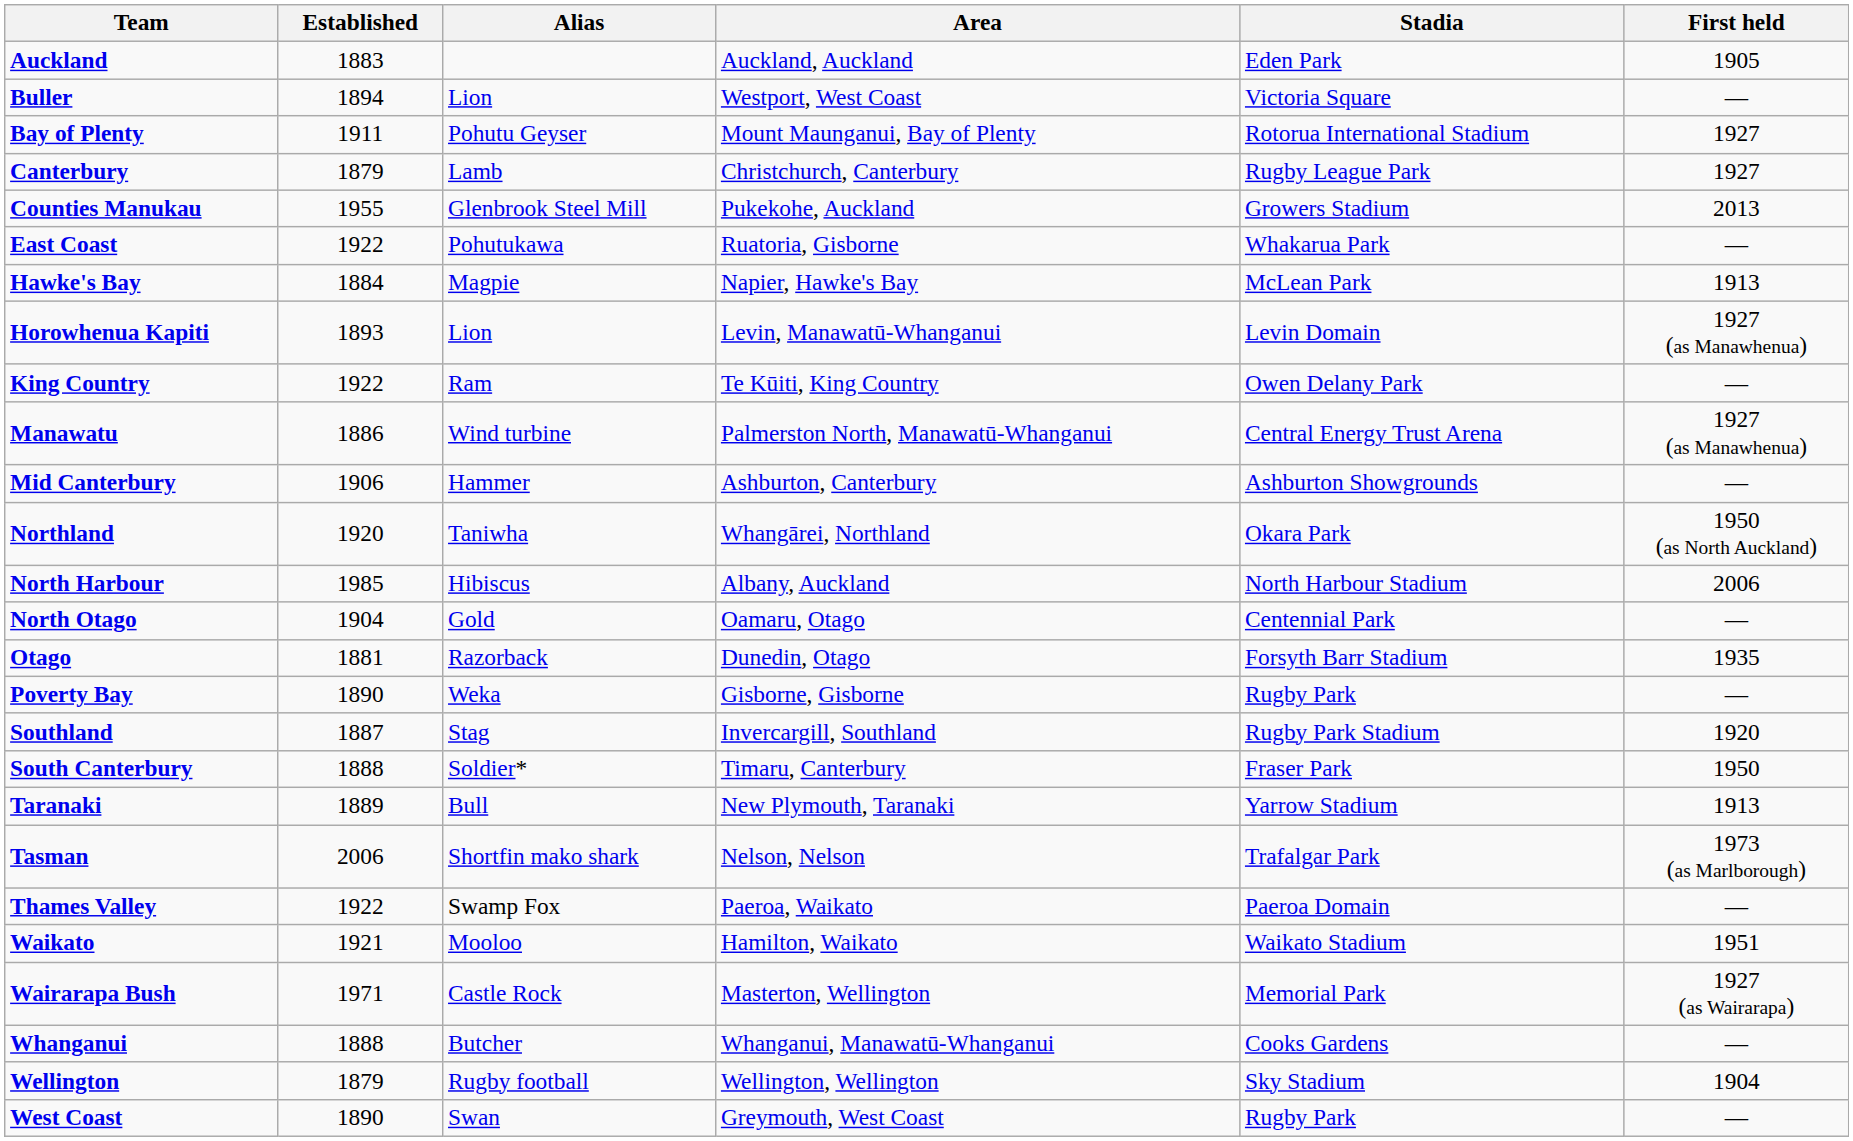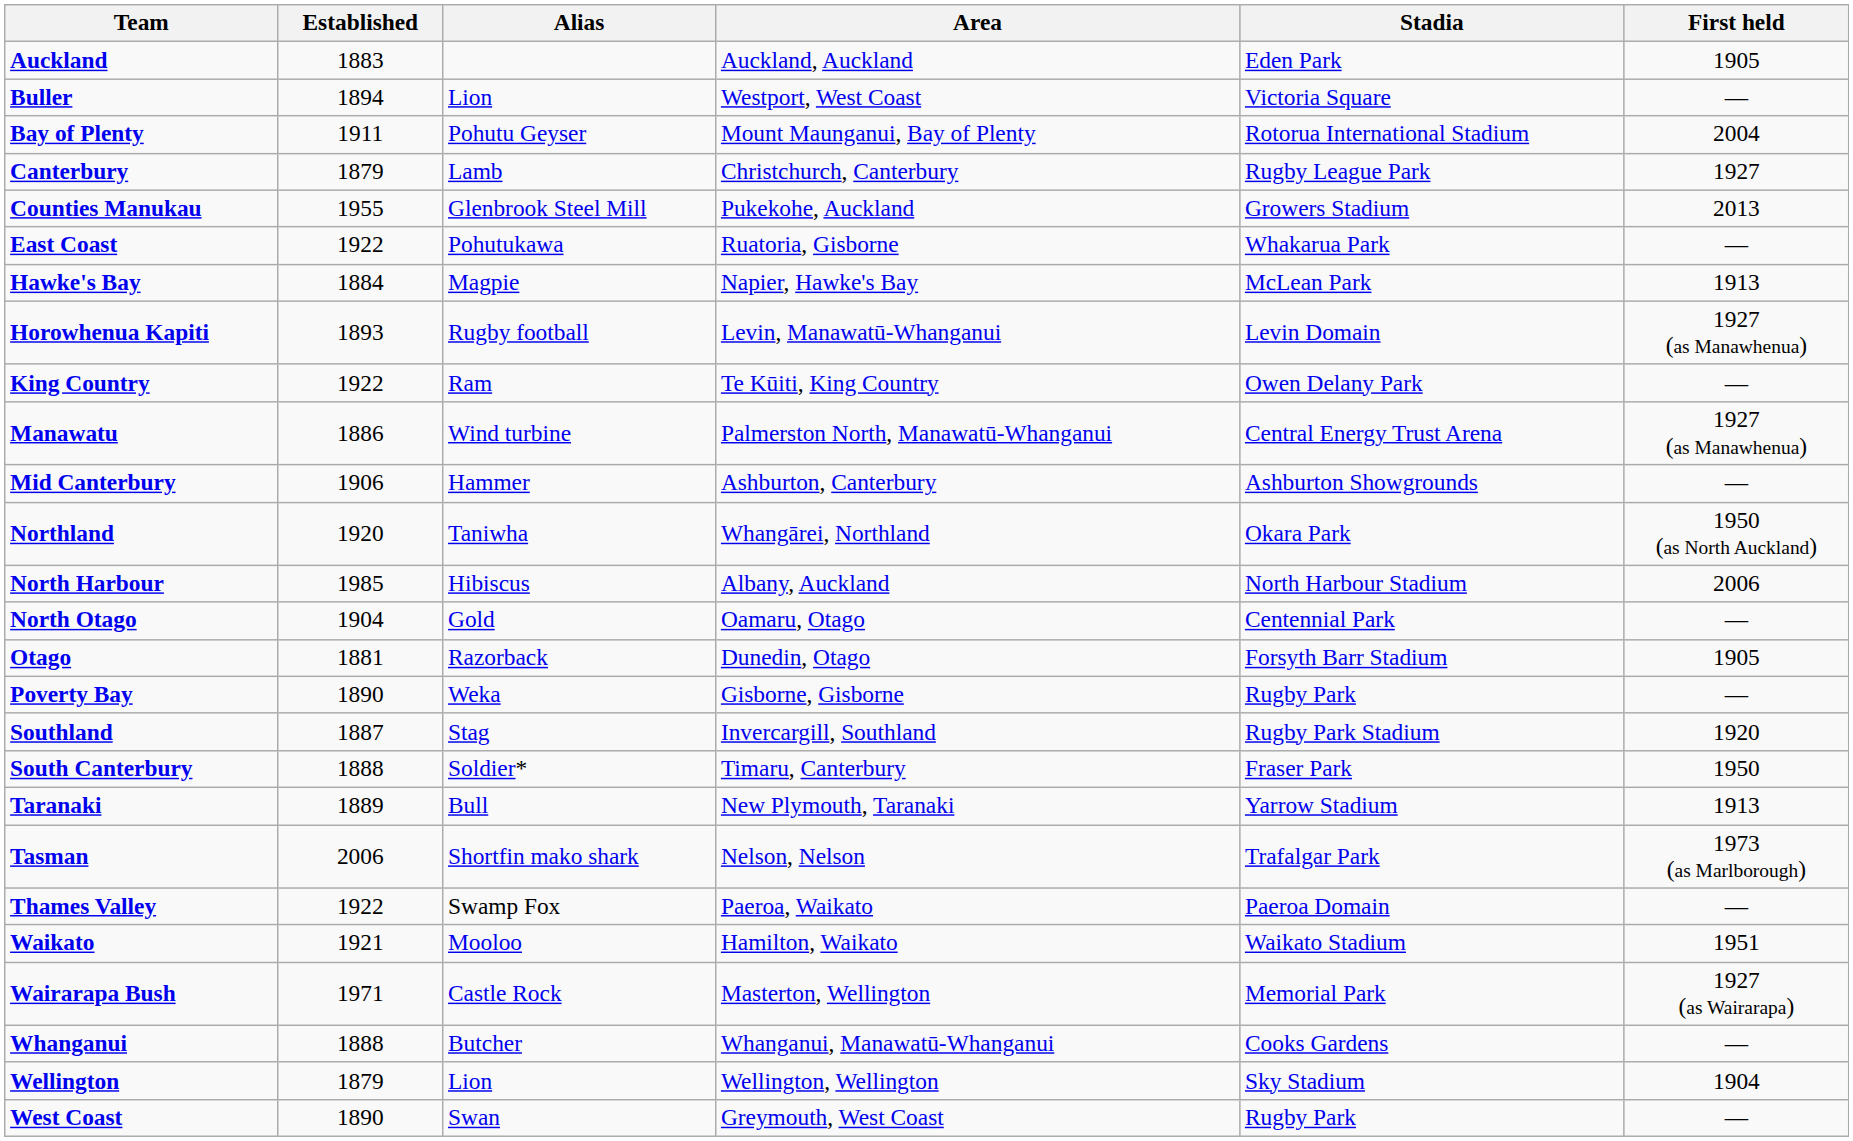 <table class="wikitable sortable" style="text-align:center;width:100%">
 <tr>
 <th class="unsortable">Team</th>
 <th>Established</th>
 <th class="unsortable">Alias</th>
 <th class="unsortable">Area</th>
 <th class="unsortable">Stadia</th>
 <th>First held</th>
 </tr>
 <tr>
 <td style="text-align:left"><strong><a href='#'>Auckland</a></strong><br><small></small></td>
 <td>1883</td>
 <td style="text-align:left"></td>
 <td style="text-align:left"><a href='#'>Auckland</a>, <a href='#'>Auckland</a></td>
 <td style="text-align:left"><a href='#'>Eden Park</a></td>
 <td>1905</td>
 </tr>
 <tr>
 <td style="text-align:left"><strong><a href='#'>Buller</a></strong><br><small></small></td>
 <td>1894</td>
 <td style="text-align:left"><a href='#'>Lion</a></td>
 <td style="text-align:left"><a href='#'>Westport</a>, <a href='#'>West Coast</a></td>
 <td style="text-align:left"><a href='#'>Victoria Square</a></td>
 <td>—</td>
 </tr>
 <tr>
 <td style="text-align:left"><strong><a href='#'>Bay of Plenty</a></strong><br><small></small></td>
 <td>1911</td>
 <td style="text-align:left"><a href='#'>Pohutu Geyser</a></td>
 <td style="text-align:left"><a href='#'>Mount Maunganui</a>, <a href='#'>Bay of Plenty</a></td>
 <td style="text-align:left"><a href='#'>Rotorua International Stadium</a></td>
-<td>1927</td>
+<td>2004</td>
 </tr>
 <tr>
 <td style="text-align:left"><strong><a href='#'>Canterbury</a></strong><br><small></small></td>
 <td>1879</td>
 <td style="text-align:left"><a href='#'>Lamb</a></td>
 <td style="text-align:left"><a href='#'>Christchurch</a>, <a href='#'>Canterbury</a></td>
 <td style="text-align:left"><a href='#'>Rugby League Park</a></td>
 <td>1927</td>
 </tr>
 <tr>
 <td style="text-align:left"><strong><a href='#'>Counties Manukau</a></strong><br><small></small></td>
 <td>1955</td>
 <td style="text-align:left"><a href='#'>Glenbrook Steel Mill</a></td>
 <td style="text-align:left"><a href='#'>Pukekohe</a>, <a href='#'>Auckland</a></td>
 <td style="text-align:left"><a href='#'>Growers Stadium</a></td>
 <td>2013</td>
 </tr>
 <tr>
 <td style="text-align:left"><strong><a href='#'>East Coast</a></strong><br><small></small></td>
 <td>1922</td>
 <td style="text-align:left"><a href='#'>Pohutukawa</a></td>
 <td style="text-align:left"><a href='#'>Ruatoria</a>, <a href='#'>Gisborne</a></td>
 <td style="text-align:left"><a href='#'>Whakarua Park</a></td>
 <td>—</td>
 </tr>
 <tr>
 <td style="text-align:left"><strong><a href='#'>Hawke's Bay</a></strong><br><small></small></td>
 <td>1884</td>
 <td style="text-align:left"><a href='#'>Magpie</a></td>
 <td style="text-align:left"><a href='#'>Napier</a>, <a href='#'>Hawke's Bay</a></td>
 <td style="text-align:left"><a href='#'>McLean Park</a></td>
 <td>1913</td>
 </tr>
 <tr>
 <td style="text-align:left"><strong><a href='#'>Horowhenua Kapiti</a></strong><br><small></small></td>
 <td>1893</td>
-<td style="text-align:left"><a href='#'>Lion</a></td>
+<td style="text-align:left"><a href='#'>Rugby football</a></td>
 <td style="text-align:left"><a href='#'>Levin</a>, <a href='#'>Manawatū-Whanganui</a></td>
 <td style="text-align:left"><a href='#'>Levin Domain</a></td>
 <td>1927<br>(<small>as Manawhenua</small>)</td>
 </tr>
 <tr>
 <td style="text-align:left"><strong><a href='#'>King Country</a></strong><br><small></small></td>
 <td>1922</td>
 <td style="text-align:left"><a href='#'>Ram</a></td>
 <td style="text-align:left"><a href='#'>Te Kūiti</a>, <a href='#'>King Country</a></td>
 <td style="text-align:left"><a href='#'>Owen Delany Park</a></td>
 <td>—</td>
 </tr>
 <tr>
 <td style="text-align:left"><strong><a href='#'>Manawatu</a></strong><br><small></small></td>
 <td>1886</td>
 <td style="text-align:left"><a href='#'>Wind turbine</a></td>
 <td style="text-align:left"><a href='#'>Palmerston North</a>, <a href='#'>Manawatū-Whanganui</a></td>
 <td style="text-align:left"><a href='#'>Central Energy Trust Arena</a></td>
 <td>1927<br>(<small>as Manawhenua</small>)</td>
 </tr>
 <tr>
 <td style="text-align:left"><strong><a href='#'>Mid Canterbury</a></strong><br><small></small></td>
 <td>1906</td>
 <td style="text-align:left"><a href='#'>Hammer</a></td>
 <td style="text-align:left"><a href='#'>Ashburton</a>, <a href='#'>Canterbury</a></td>
 <td style="text-align:left"><a href='#'>Ashburton Showgrounds</a></td>
 <td>—</td>
 </tr>
 <tr>
 <td style="text-align:left"><strong><a href='#'>Northland</a></strong><br><small></small></td>
 <td>1920</td>
 <td style="text-align:left"><a href='#'>Taniwha</a></td>
 <td style="text-align:left"><a href='#'>Whangārei</a>, <a href='#'>Northland</a></td>
 <td style="text-align:left"><a href='#'>Okara Park</a></td>
 <td>1950<br>(<small>as North Auckland</small>)</td>
 </tr>
 <tr>
 <td style="text-align:left"><strong><a href='#'>North Harbour</a></strong><br><small></small></td>
 <td>1985</td>
 <td style="text-align:left"><a href='#'>Hibiscus</a></td>
 <td style="text-align:left"><a href='#'>Albany</a>, <a href='#'>Auckland</a></td>
 <td style="text-align:left"><a href='#'>North Harbour Stadium</a></td>
 <td>2006</td>
 </tr>
 <tr>
 <td style="text-align:left"><strong><a href='#'>North Otago</a></strong><br><small></small></td>
 <td>1904</td>
 <td style="text-align:left"><a href='#'>Gold</a></td>
 <td style="text-align:left"><a href='#'>Oamaru</a>, <a href='#'>Otago</a></td>
 <td style="text-align:left"><a href='#'>Centennial Park</a></td>
 <td>—</td>
 </tr>
 <tr>
 <td style="text-align:left"><strong><a href='#'>Otago</a></strong><br><small></small></td>
 <td>1881</td>
 <td style="text-align:left"><a href='#'>Razorback</a></td>
 <td style="text-align:left"><a href='#'>Dunedin</a>, <a href='#'>Otago</a></td>
 <td style="text-align:left"><a href='#'>Forsyth Barr Stadium</a></td>
-<td>1935</td>
+<td>1905</td>
 </tr>
 <tr>
 <td style="text-align:left"><strong><a href='#'>Poverty Bay</a></strong><br><small></small></td>
 <td>1890</td>
 <td style="text-align:left"><a href='#'>Weka</a></td>
 <td style="text-align:left"><a href='#'>Gisborne</a>, <a href='#'>Gisborne</a></td>
 <td style="text-align:left"><a href='#'>Rugby Park</a></td>
 <td>—</td>
 </tr>
 <tr>
 <td style="text-align:left"><strong><a href='#'>Southland</a></strong><br><small></small></td>
 <td>1887</td>
 <td style="text-align:left"><a href='#'>Stag</a></td>
 <td style="text-align:left"><a href='#'>Invercargill</a>, <a href='#'>Southland</a></td>
 <td style="text-align:left"><a href='#'>Rugby Park Stadium</a></td>
 <td>1920</td>
 </tr>
 <tr>
 <td style="text-align:left"><strong><a href='#'>South Canterbury</a></strong><br><small></small></td>
 <td>1888</td>
 <td style="text-align:left"><a href='#'>Soldier</a>*</td>
 <td style="text-align:left"><a href='#'>Timaru</a>, <a href='#'>Canterbury</a></td>
 <td style="text-align:left"><a href='#'>Fraser Park</a></td>
 <td>1950</td>
 </tr>
 <tr>
 <td style="text-align:left"><strong><a href='#'>Taranaki</a></strong><br><small></small></td>
 <td>1889</td>
 <td style="text-align:left"><a href='#'>Bull</a></td>
 <td style="text-align:left"><a href='#'>New Plymouth</a>, <a href='#'>Taranaki</a></td>
 <td style="text-align:left"><a href='#'>Yarrow Stadium</a></td>
 <td>1913</td>
 </tr>
 <tr>
 <td style="text-align:left"><strong><a href='#'>Tasman</a></strong><br><small></small></td>
 <td>2006</td>
 <td style="text-align:left"><a href='#'>Shortfin mako shark</a></td>
 <td style="text-align:left"><a href='#'>Nelson</a>, <a href='#'>Nelson</a></td>
 <td style="text-align:left"><a href='#'>Trafalgar Park</a></td>
 <td>1973<br>(<small>as Marlborough</small>)</td>
 </tr>
 <tr>
 <td style="text-align:left"><strong><a href='#'>Thames Valley</a></strong><br><small></small></td>
 <td>1922</td>
 <td style="text-align:left">Swamp Fox</td>
 <td style="text-align:left"><a href='#'>Paeroa</a>, <a href='#'>Waikato</a></td>
 <td style="text-align:left"><a href='#'>Paeroa Domain</a></td>
 <td>—</td>
 </tr>
 <tr>
 <td style="text-align:left"><strong><a href='#'>Waikato</a></strong><br><small></small></td>
 <td>1921</td>
 <td style="text-align:left"><a href='#'>Mooloo</a></td>
 <td style="text-align:left"><a href='#'>Hamilton</a>, <a href='#'>Waikato</a></td>
 <td style="text-align:left"><a href='#'>Waikato Stadium</a></td>
 <td>1951</td>
 </tr>
 <tr>
 <td style="text-align:left"><strong><a href='#'>Wairarapa Bush</a></strong><br><small></small></td>
 <td>1971</td>
 <td style="text-align:left"><a href='#'>Castle Rock</a></td>
 <td style="text-align:left"><a href='#'>Masterton</a>, <a href='#'>Wellington</a></td>
 <td style="text-align:left"><a href='#'>Memorial Park</a></td>
 <td>1927<br>(<small>as Wairarapa</small>)</td>
 </tr>
 <tr>
 <td style="text-align:left"><strong><a href='#'>Whanganui</a></strong><br><small></small></td>
 <td>1888</td>
 <td style="text-align:left"><a href='#'>Butcher</a></td>
 <td style="text-align:left"><a href='#'>Whanganui</a>, <a href='#'>Manawatū-Whanganui</a></td>
 <td style="text-align:left"><a href='#'>Cooks Gardens</a></td>
 <td>—</td>
 </tr>
 <tr>
 <td style="text-align:left"><strong><a href='#'>Wellington</a></strong><br><small></small></td>
 <td>1879</td>
-<td style="text-align:left"><a href='#'>Rugby football</a></td>
+<td style="text-align:left"><a href='#'>Lion</a></td>
 <td style="text-align:left"><a href='#'>Wellington</a>, <a href='#'>Wellington</a></td>
 <td style="text-align:left"><a href='#'>Sky Stadium</a></td>
 <td>1904</td>
 </tr>
 <tr>
 <td style="text-align:left"><strong><a href='#'>West Coast</a></strong><br><small></small></td>
 <td>1890</td>
 <td style="text-align:left"><a href='#'>Swan</a></td>
 <td style="text-align:left"><a href='#'>Greymouth</a>, <a href='#'>West Coast</a></td>
 <td style="text-align:left"><a href='#'>Rugby Park</a></td>
 <td>—</td>
 </tr>
 </table>
